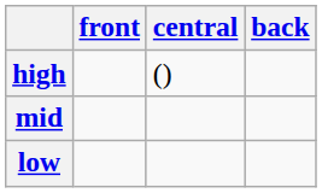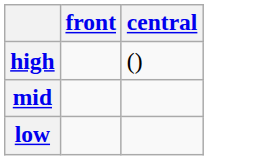 <table class="wikitable">
 <tr>
 <th> </th>
 <th><a href='#'>front</a></th>
 <th><a href='#'>central</a></th>
-<th><a href='#'>back</a></th>
 </tr>
 <tr>
 <th><a href='#'>high</a></th>
 <td></td>
 <td>()</td>
-<td></td>
 </tr>
 <tr>
 <th><a href='#'>mid</a></th>
 <td></td>
 <td> </td>
-<td></td>
 </tr>
 <tr>
 <th><a href='#'>low</a></th>
 <td> </td>
 <td></td>
-<td></td>
 </tr>
 </table>
